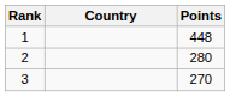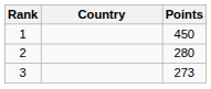 <table class="wikitable" border="1">
 <tr>
 <th width=30>Rank</th>
 <th width=150>Country</th>
 <th width=25>Points</th>
 </tr>
 <tr align="center">
 <td>1</td>
 <td align="left"></td>
-<td>448</td>
+<td>450</td>
 </tr>
 <tr align="center">
 <td>2</td>
 <td align="left"></td>
 <td>280</td>
 </tr>
 <tr align="center">
 <td>3</td>
 <td align="left"></td>
-<td>270</td>
+<td>273</td>
 </tr>
 </table>
